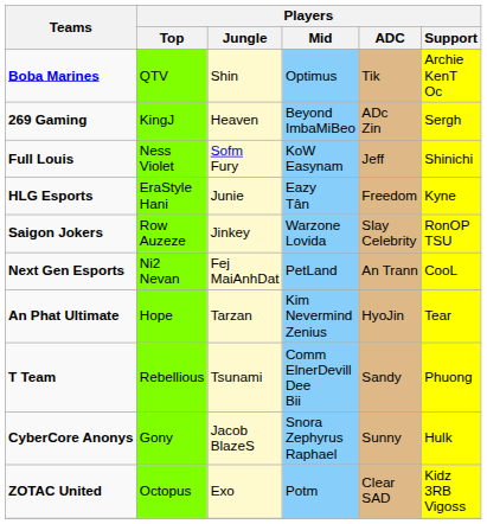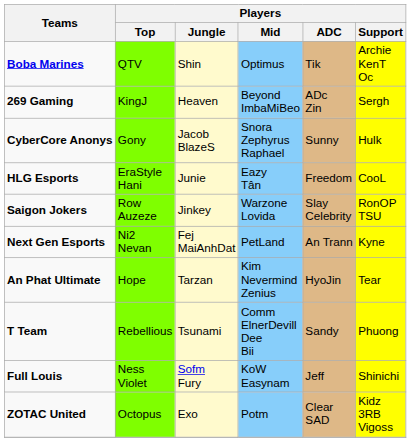 <table class="wikitable">
 <tr>
 <th rowspan="2">Teams</th>
 <th colspan="5">Players</th>
 </tr>
 <tr>
 <th>Top</th>
 <th>Jungle</th>
 <th>Mid</th>
 <th>ADC</th>
 <th>Support</th>
 </tr>
 <tr>
 <td><strong><a href='#'>Boba Marines</a></strong></td>
 <td style="background:#7FFF00;"> QTV</td>
 <td style="background:#FFFACD;"> Shin</td>
 <td style="background:#87CEFA;"> Optimus</td>
 <td style="background:#DEB887;"> Tik</td>
 <td style="background:#FFFF00;"> Archie  <br>  KenT <br>  Oc</td>
 </tr>
 <tr>
 <td><strong>269 Gaming</strong></td>
 <td style="background:#7FFF00;"> KingJ</td>
 <td style="background:#FFFACD;"> Heaven</td>
 <td style="background:#87CEFA;"> Beyond  <br>  ImbaMiBeo</td>
 <td style="background:#DEB887;"> ADc  <br>  Zin</td>
 <td style="background:#FFFF00;"> Sergh</td>
 </tr>
 <tr>
-<td><strong>Full Louis</strong></td>
-<td style="background:#7FFF00;"> Ness            <br>   Violet</td>
-<td style="background:#FFFACD;"> <a href='#'>Sofm</a>   <br>   Fury</td>
-<td style="background:#87CEFA;"> KoW             <br>   Easynam</td>
-<td style="background:#DEB887;"> Jeff</td>
-<td style="background:#FFFF00;"> Shinichi</td>
+<td><strong>CyberCore Anonys</strong></td>
+<td style="background:#7FFF00;"> Gony</td>
+<td style="background:#FFFACD;"> Jacob     <br>  BlazeS</td>
+<td style="background:#87CEFA;"> Snora     <br>  Zephyrus    <br>  Raphael</td>
+<td style="background:#DEB887;"> Sunny</td>
+<td style="background:#FFFF00;"> Hulk</td>
 </tr>
 <tr>
 <td><strong>HLG Esports</strong></td>
 <td style="background:#7FFF00;"> EraStyle       <br>  Hani</td>
 <td style="background:#FFFACD;"> Junie</td>
 <td style="background:#87CEFA;"> Eazy           <br>  Tân</td>
 <td style="background:#DEB887;"> Freedom</td>
-<td style="background:#FFFF00;"> Kyne</td>
+<td style="background:#FFFF00;"> CooL</td>
 </tr>
 <tr>
 <td><strong>Saigon Jokers</strong></td>
 <td style="background:#7FFF00;"> Row        <br>  Auzeze</td>
 <td style="background:#FFFACD;"> Jinkey</td>
 <td style="background:#87CEFA;"> Warzone    <br>  Lovida</td>
 <td style="background:#DEB887;"> Slay       <br>  Celebrity</td>
 <td style="background:#FFFF00;"> RonOP      <br>  TSU</td>
 </tr>
 <tr>
 <td><strong>Next Gen Esports</strong></td>
 <td style="background:#7FFF00;"> Ni2       <br>  Nevan</td>
 <td style="background:#FFFACD;"> Fej       <br>  MaiAnhDat</td>
 <td style="background:#87CEFA;"> PetLand</td>
 <td style="background:#DEB887;"> An Trann</td>
-<td style="background:#FFFF00;"> CooL</td>
+<td style="background:#FFFF00;"> Kyne</td>
 </tr>
 <tr>
 <td><strong>An Phat Ultimate</strong></td>
 <td style="background:#7FFF00;"> Hope</td>
 <td style="background:#FFFACD;"> Tarzan</td>
 <td style="background:#87CEFA;"> Kim  <br>  Nevermind    <br>  Zenius</td>
 <td style="background:#DEB887;"> HyoJin</td>
 <td style="background:#FFFF00;"> Tear</td>
 </tr>
 <tr>
 <td><strong>T Team</strong></td>
 <td style="background:#7FFF00;"> Rebellious</td>
 <td style="background:#FFFACD;"> Tsunami</td>
 <td style="background:#87CEFA;"> Comm   <br>  ElnerDevill  <br>  Dee   <br>  Bii</td>
 <td style="background:#DEB887;"> Sandy</td>
 <td style="background:#FFFF00;"> Phuong</td>
 </tr>
 <tr>
-<td><strong>CyberCore Anonys</strong></td>
-<td style="background:#7FFF00;"> Gony</td>
-<td style="background:#FFFACD;"> Jacob     <br>  BlazeS</td>
-<td style="background:#87CEFA;"> Snora     <br>  Zephyrus    <br>  Raphael</td>
-<td style="background:#DEB887;"> Sunny</td>
-<td style="background:#FFFF00;"> Hulk</td>
+<td><strong>Full Louis</strong></td>
+<td style="background:#7FFF00;"> Ness            <br>   Violet</td>
+<td style="background:#FFFACD;"> <a href='#'>Sofm</a>   <br>   Fury</td>
+<td style="background:#87CEFA;"> KoW             <br>   Easynam</td>
+<td style="background:#DEB887;"> Jeff</td>
+<td style="background:#FFFF00;"> Shinichi</td>
 </tr>
 <tr>
 <td><strong>ZOTAC United</strong></td>
 <td style="background:#7FFF00;"> Octopus</td>
 <td style="background:#FFFACD;"> Exo</td>
 <td style="background:#87CEFA;"> Potm</td>
 <td style="background:#DEB887;"> Clear      <br>   SAD</td>
 <td style="background:#FFFF00;"> Kidz       <br>   3RB   <br>   Vigoss</td>
 </tr>
 <tr>
 </tr>
 </table>
